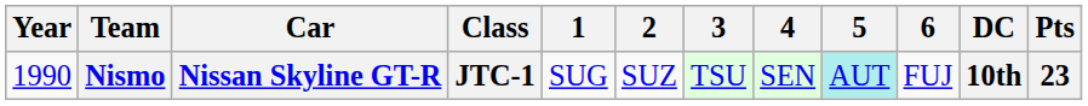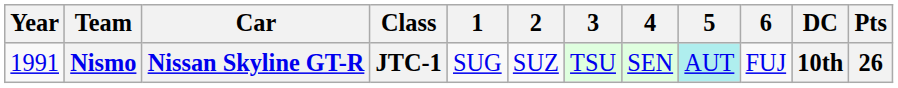 <table class="wikitable" style="text-align:center; ">
 <tr>
 <th>Year</th>
 <th>Team</th>
 <th>Car</th>
 <th>Class</th>
 <th>1</th>
 <th>2</th>
 <th>3</th>
 <th>4</th>
 <th>5</th>
 <th>6</th>
 <th>DC</th>
 <th>Pts</th>
 </tr>
 <tr>
-<td><a href='#'>1990</a></td>
+<td><a href='#'>1991</a></td>
 <th><a href='#'>Nismo</a></th>
 <th><a href='#'>Nissan Skyline GT-R</a></th>
 <th><span>JTC-1</span></th>
 <td><a href='#'>SUG</a></td>
 <td><a href='#'>SUZ</a></td>
 <td style="background:#DFFFDF;"><a href='#'>TSU</a><br></td>
 <td style="background:#DFFFDF;"><a href='#'>SEN</a><br></td>
 <td style="background: paleturquoise;"><a href='#'>AUT</a></td>
 <td><a href='#'>FUJ</a></td>
 <th>10th</th>
-<th>23</th>
+<th>26</th>
 </tr>
 </table>
